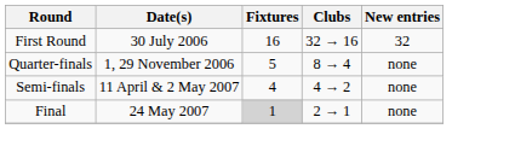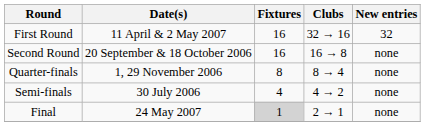 <table class="wikitable" style="text-align:center">
 <tr>
 <th>Round</th>
 <th>Date(s)</th>
 <th>Fixtures</th>
 <th>Clubs</th>
 <th>New entries</th>
 </tr>
 <tr>
 <td>First Round</td>
-<td>30 July 2006</td>
+<td>11 April & 2 May 2007</td>
 <td>16</td>
 <td>32 → 16</td>
 <td>32</td>
 </tr>
 <tr>
+<td>Second Round</td>
+<td>20 September & 18 October 2006</td>
+<td>16</td>
+<td>16 → 8</td>
+<td>none</td>
+</tr>
+<tr>
 <td>Quarter-finals</td>
 <td>1, 29 November 2006</td>
-<td>5</td>
+<td>8</td>
 <td>8 → 4</td>
 <td>none</td>
 </tr>
 <tr>
 <td>Semi-finals</td>
-<td>11 April & 2 May 2007</td>
+<td>30 July 2006</td>
 <td>4</td>
 <td>4 → 2</td>
 <td>none</td>
 </tr>
 <tr>
 <td>Final</td>
 <td>24 May 2007</td>
 <td style="background: lightgrey;">1</td>
 <td>2 → 1</td>
 <td>none</td>
 </tr>
 <tr>
 </tr>
 </table>
